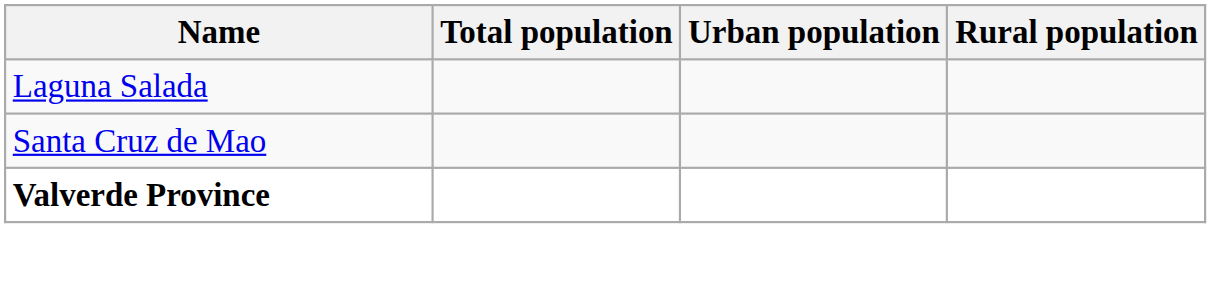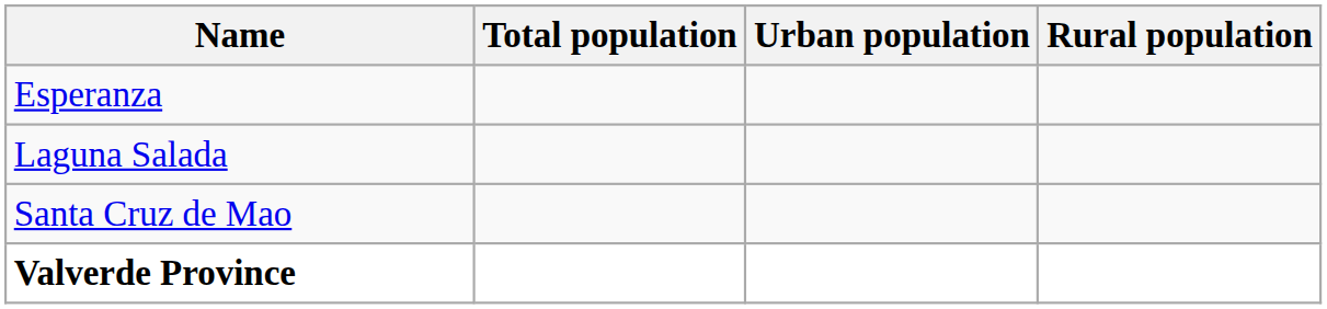 <table class="wikitable sortable" style="text-align:right; font-size:95%;">
 <tr>
 <th width="190px">Name</th>
 <th>Total population</th>
 <th>Urban population</th>
 <th>Rural population</th>
+</tr>
+<tr>
+<td align="left"><a href='#'>Esperanza</a></td>
+<td></td>
+<td></td>
+<td></td>
 </tr>
 <tr>
 <td align="left"><a href='#'>Laguna Salada</a></td>
 <td></td>
 <td></td>
 <td></td>
 </tr>
 <tr>
 <td align="left"><a href='#'>Santa Cruz de Mao</a></td>
 <td></td>
 <td></td>
 <td></td>
 </tr>
 <tr style="background:white">
 <td align="left"><strong>Valverde Province</strong></td>
 <td></td>
 <td></td>
 <td></td>
 </tr>
 </table>
